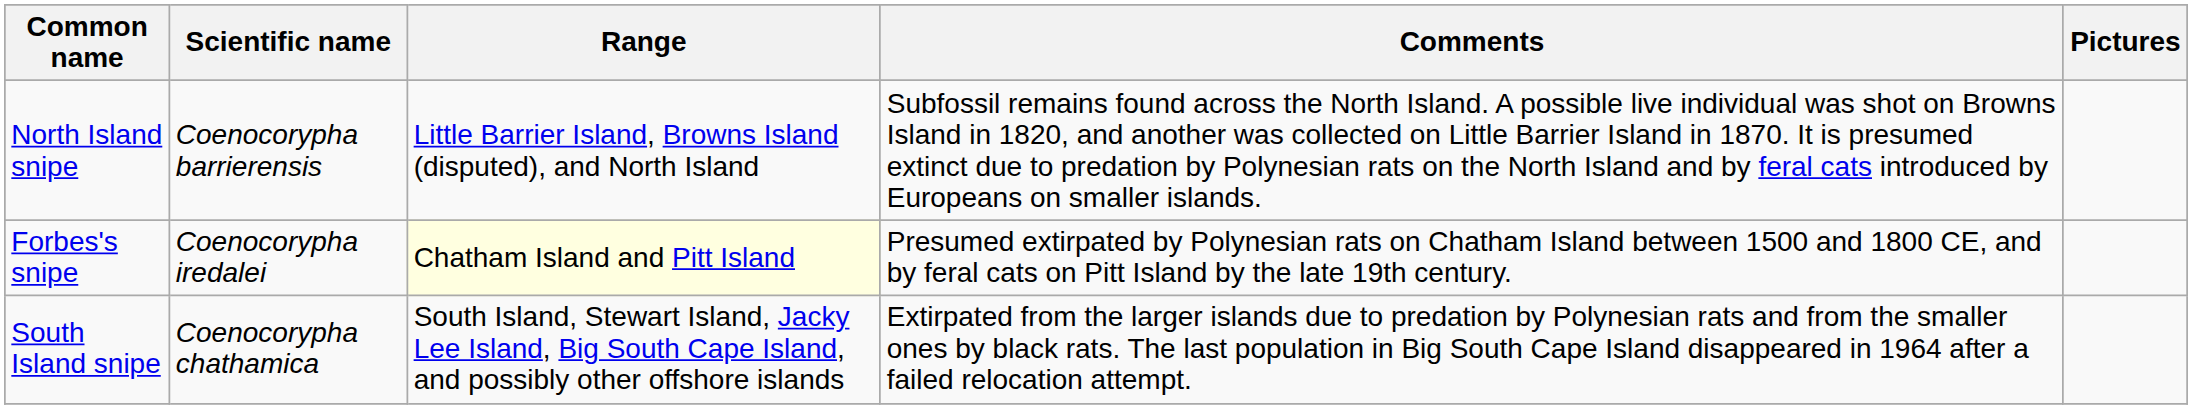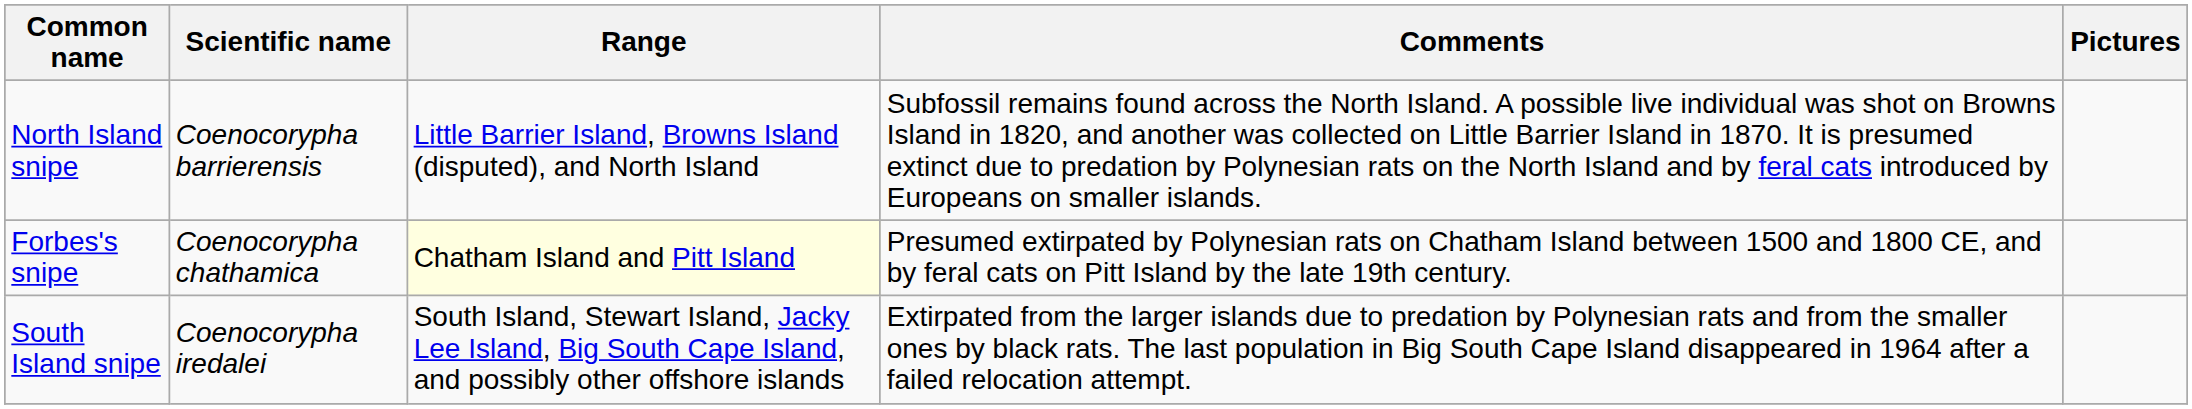 <table class="wikitable sortable">
 <tr>
 <th>Common name</th>
 <th>Scientific name</th>
 <th>Range</th>
 <th class="unsortable">Comments</th>
 <th class="unsortable">Pictures</th>
 </tr>
 <tr>
 <td><a href='#'>North Island snipe</a></td>
 <td><em>Coenocorypha barrierensis</em></td>
 <td><a href='#'>Little Barrier Island</a>, <a href='#'>Browns Island</a> (disputed), and North Island</td>
 <td>Subfossil remains found across the North Island. A possible live individual was shot on Browns Island in 1820, and another was collected on Little Barrier Island in 1870. It is presumed extinct due to predation by Polynesian rats on the North Island and by <a href='#'>feral cats</a> introduced by Europeans on smaller islands.</td>
 <td></td>
 </tr>
 <tr>
 <td><a href='#'>Forbes's snipe</a></td>
-<td><em>Coenocorypha iredalei</em></td>
+<td><em>Coenocorypha chathamica</em></td>
 <td style="background: lightyellow;">Chatham Island and <a href='#'>Pitt Island</a></td>
 <td>Presumed extirpated by Polynesian rats on Chatham Island between 1500 and 1800 CE, and by feral cats on Pitt Island by the late 19th century.</td>
 <td></td>
 </tr>
 <tr>
 <td><a href='#'>South Island snipe</a></td>
-<td><em>Coenocorypha chathamica</em></td>
+<td><em>Coenocorypha iredalei</em></td>
 <td>South Island, Stewart Island, <a href='#'>Jacky Lee Island</a>, <a href='#'>Big South Cape Island</a>, and possibly other offshore islands</td>
 <td>Extirpated from the larger islands due to predation by Polynesian rats and from the smaller ones by black rats. The last population in Big South Cape Island disappeared in 1964 after a failed relocation attempt.</td>
 <td></td>
 </tr>
 </table>
